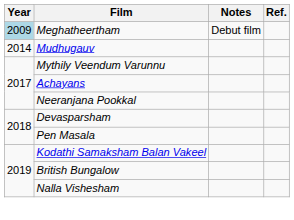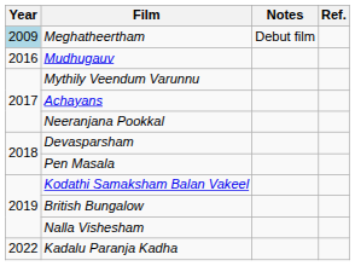 <table class="wikitable">
 <tr>
 <th>Year</th>
 <th>Film</th>
 <th>Notes</th>
 <th>Ref.</th>
 </tr>
 <tr>
 <td style="background: lightblue;">2009</td>
 <td><em>Meghatheertham</em></td>
 <td>Debut film</td>
 <td></td>
 </tr>
 <tr>
-<td>2014</td>
+<td>2016</td>
 <td><em><a href='#'>Mudhugauv</a></em></td>
 <td></td>
 <td></td>
 </tr>
 <tr>
 <td rowspan="3">2017</td>
 <td><em>Mythily Veendum Varunnu</em></td>
 <td></td>
 <td></td>
 </tr>
 <tr>
 <td><em><a href='#'>Achayans</a></em></td>
 <td></td>
 <td></td>
 </tr>
 <tr>
 <td><em>Neeranjana Pookkal</em></td>
 <td></td>
 <td></td>
 </tr>
 <tr>
 <td rowspan="2">2018</td>
 <td><em>Devasparsham</em></td>
 <td></td>
 <td></td>
 </tr>
 <tr>
 <td><em>Pen Masala</em></td>
 <td></td>
 <td></td>
 </tr>
 <tr>
 <td rowspan="3">2019</td>
 <td><em><a href='#'>Kodathi Samaksham Balan Vakeel</a></em></td>
 <td></td>
 <td></td>
 </tr>
 <tr>
 <td><em>British Bungalow</em></td>
 <td></td>
 <td></td>
 </tr>
 <tr>
 <td><em>Nalla Vishesham</em></td>
 <td></td>
 <td></td>
 </tr>
+<tr>
+<td>2022</td>
+<td><em>Kadalu Paranja Kadha</em></td>
+<td></td>
+<td></td>
+</tr>
 </table>
